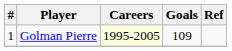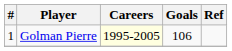 <table class="wikitable sortable" style="text-align: center;">
 <tr>
 <th>#</th>
 <th>Player</th>
 <th>Careers</th>
 <th>Goals</th>
 <th>Ref</th>
 </tr>
 <tr>
 <td>1</td>
 <td style="text-align: left;"><a href='#'>Golman Pierre</a></td>
 <td style="background: lightyellow;">1995-2005</td>
-<td>109</td>
+<td>106</td>
 <td></td>
 </tr>
 <tr>
 </tr>
 </table>
